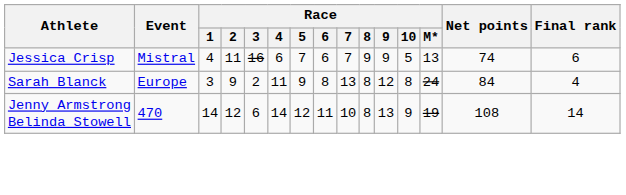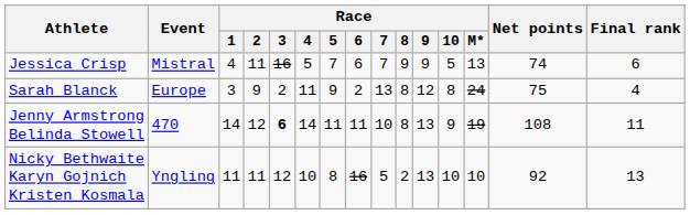 <table class="wikitable" style="font-size:90%">
 <tr>
 <th rowspan=2>Athlete</th>
 <th rowspan=2>Event</th>
 <th colspan=11>Race</th>
 <th rowspan=2>Net points</th>
 <th rowspan=2>Final rank</th>
 </tr>
 <tr style="font-size:95%">
 <th>1</th>
 <th>2</th>
 <th>3</th>
 <th>4</th>
 <th>5</th>
 <th>6</th>
 <th>7</th>
 <th>8</th>
 <th>9</th>
 <th>10</th>
 <th>M*</th>
 </tr>
 <tr align=center>
 <td align=left><a href='#'>Jessica Crisp</a></td>
 <td align=left><a href='#'>Mistral</a></td>
 <td>4</td>
 <td>11</td>
 <td><s>16</s></td>
-<td>6</td>
+<td>5</td>
 <td>7</td>
 <td>6</td>
 <td>7</td>
 <td>9</td>
 <td>9</td>
 <td>5</td>
 <td>13</td>
 <td>74</td>
 <td>6</td>
 </tr>
 <tr align=center>
 <td align=left><a href='#'>Sarah Blanck</a></td>
 <td align=left><a href='#'>Europe</a></td>
 <td>3</td>
 <td>9</td>
 <td>2</td>
 <td>11</td>
 <td>9</td>
-<td>8</td>
+<td>2</td>
 <td>13</td>
 <td>8</td>
 <td>12</td>
 <td>8</td>
 <td><s>24</s></td>
-<td>84</td>
+<td>75</td>
 <td>4</td>
 </tr>
 <tr align=center>
 <td align=left><a href='#'>Jenny Armstrong</a><br><a href='#'>Belinda Stowell</a></td>
 <td align=left><a href='#'>470</a></td>
 <td>14</td>
 <td>12</td>
-<td>6</td>
+<td><strong>6</strong></td>
 <td>14</td>
-<td>12</td>
+<td>11</td>
 <td>11</td>
 <td>10</td>
 <td>8</td>
 <td>13</td>
 <td>9</td>
 <td><s>19</s></td>
 <td>108</td>
-<td>14</td>
+<td>11</td>
+</tr>
+<tr align=center>
+<td align=left><a href='#'>Nicky Bethwaite</a><br><a href='#'>Karyn Gojnich</a><br><a href='#'>Kristen Kosmala</a></td>
+<td align=left><a href='#'>Yngling</a></td>
+<td>11</td>
+<td>11</td>
+<td>12</td>
+<td>10</td>
+<td>8</td>
+<td><s>16</s></td>
+<td>5</td>
+<td>2</td>
+<td>13</td>
+<td>10</td>
+<td>10</td>
+<td>92</td>
+<td>13</td>
 </tr>
 </table>
